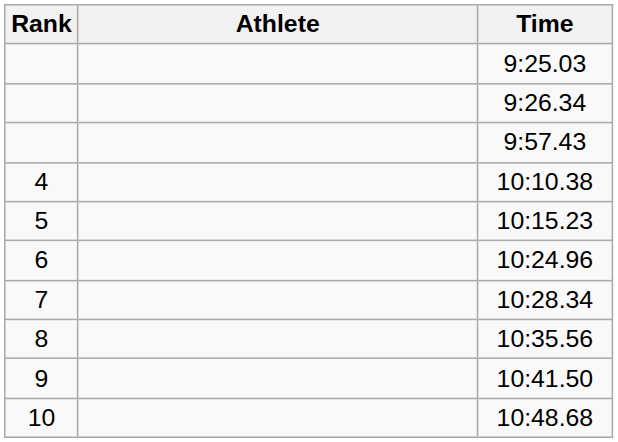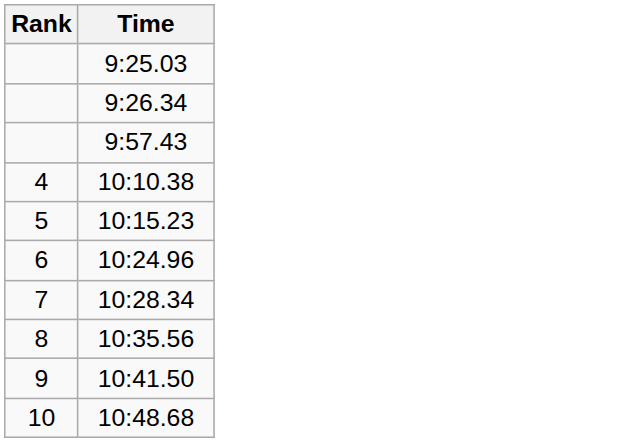 <table class=wikitable style="text-align:center">
 <tr>
 <th width=40>Rank</th>
-<th width=250>Athlete</th>
 <th width=80>Time</th>
 </tr>
 <tr>
 <td></td>
-<td align=left></td>
 <td>9:25.03</td>
 </tr>
 <tr>
 <td></td>
-<td align=left></td>
 <td>9:26.34</td>
 </tr>
 <tr>
 <td></td>
-<td align=left></td>
 <td>9:57.43</td>
 </tr>
 <tr>
 <td>4</td>
-<td align=left></td>
 <td>10:10.38</td>
 </tr>
 <tr>
 <td>5</td>
-<td align=left></td>
 <td>10:15.23</td>
 </tr>
 <tr>
 <td>6</td>
-<td align=left></td>
 <td>10:24.96</td>
 </tr>
 <tr>
 <td>7</td>
-<td align=left></td>
 <td>10:28.34</td>
 </tr>
 <tr>
 <td>8</td>
-<td align=left></td>
 <td>10:35.56</td>
 </tr>
 <tr>
 <td>9</td>
-<td align=left></td>
 <td>10:41.50</td>
 </tr>
 <tr>
 <td>10</td>
-<td align=left></td>
 <td>10:48.68</td>
 </tr>
 </table>
